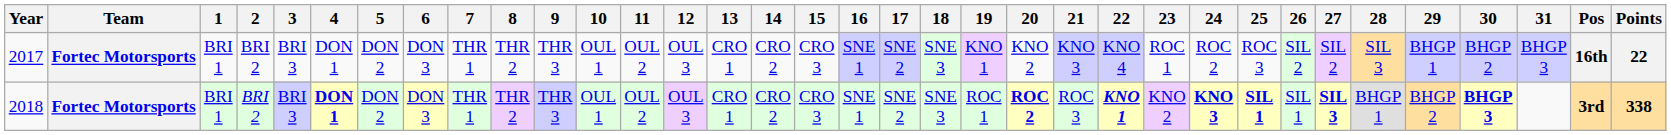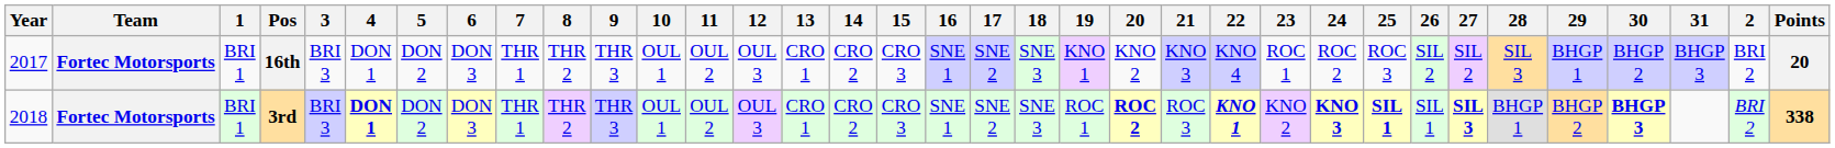 <table class="wikitable" style="text-align:center; font-size:85%">
 <tr>
 <th>Year</th>
 <th>Team</th>
 <th>1</th>
-<th>2</th>
+<th>Pos</th>
 <th>3</th>
 <th>4</th>
 <th>5</th>
 <th>6</th>
 <th>7</th>
 <th>8</th>
 <th>9</th>
 <th>10</th>
 <th>11</th>
 <th>12</th>
 <th>13</th>
 <th>14</th>
 <th>15</th>
 <th>16</th>
 <th>17</th>
 <th>18</th>
 <th>19</th>
 <th>20</th>
 <th>21</th>
 <th>22</th>
 <th>23</th>
 <th>24</th>
 <th>25</th>
 <th>26</th>
 <th>27</th>
 <th>28</th>
 <th>29</th>
 <th>30</th>
 <th>31</th>
-<th>Pos</th>
+<th>2</th>
 <th>Points</th>
 </tr>
 <tr>
 <td><a href='#'>2017</a></td>
 <th nowrap><a href='#'>Fortec Motorsports</a></th>
 <td style="background:#;"><a href='#'>BRI<br>1</a></td>
-<td style="background:#;"><a href='#'>BRI<br>2</a></td>
+<th>16th</th>
 <td style="background:#;"><a href='#'>BRI<br>3</a></td>
 <td style="background:#;"><a href='#'>DON<br>1</a></td>
 <td style="background:#;"><a href='#'>DON<br>2</a></td>
 <td style="background:#;"><a href='#'>DON<br>3</a></td>
 <td style="background:#;"><a href='#'>THR<br>1</a></td>
 <td style="background:#;"><a href='#'>THR<br>2</a></td>
 <td style="background:#;"><a href='#'>THR<br>3</a></td>
 <td style="background:#;"><a href='#'>OUL<br>1</a></td>
 <td style="background:#;"><a href='#'>OUL<br>2</a></td>
 <td style="background:#;"><a href='#'>OUL<br>3</a></td>
 <td style="background:#;"><a href='#'>CRO<br>1</a></td>
 <td style="background:#;"><a href='#'>CRO<br>2</a></td>
 <td style="background:#;"><a href='#'>CRO<br>3</a></td>
 <td style="background:#CFCFFF;"><a href='#'>SNE<br>1</a><br></td>
 <td style="background:#CFCFFF;"><a href='#'>SNE<br>2</a><br></td>
 <td style="background:#DFFFDF;"><a href='#'>SNE<br>3</a><br></td>
 <td style="background:#EFCFFF;"><a href='#'>KNO<br>1</a><br></td>
 <td style="background:#;"><a href='#'>KNO<br>2</a></td>
 <td style="background:#CFCFFF;"><a href='#'>KNO<br>3</a><br></td>
 <td style="background:#CFCFFF;"><a href='#'>KNO<br>4</a><br></td>
 <td style="background:#;"><a href='#'>ROC<br>1</a></td>
 <td style="background:#;"><a href='#'>ROC<br>2</a></td>
 <td style="background:#;"><a href='#'>ROC<br>3</a></td>
 <td style="background:#DFFFDF;"><a href='#'>SIL<br>2</a><br></td>
 <td style="background:#EFCFFF;"><a href='#'>SIL<br>2</a><br></td>
 <td style="background:#FFDF9F;"><a href='#'>SIL<br>3</a><br></td>
 <td style="background:#CFCFFF;"><a href='#'>BHGP<br>1</a><br></td>
 <td style="background:#CFCFFF;"><a href='#'>BHGP<br>2</a><br></td>
 <td style="background:#CFCFFF;"><a href='#'>BHGP<br>3</a><br></td>
-<th>16th</th>
-<th>22</th>
+<td style="background:#;"><a href='#'>BRI<br>2</a></td>
+<th>20</th>
 </tr>
 <tr>
 <td><a href='#'>2018</a></td>
 <th nowrap><a href='#'>Fortec Motorsports</a></th>
 <td style="background:#DFFFDF;"><a href='#'>BRI<br>1</a><br></td>
-<td style="background:#DFFFDF;"><em><a href='#'>BRI<br>2</a></em><br></td>
+<th style="background:#FFDF9F;">3rd</th>
 <td style="background:#CFCFFF;"><a href='#'>BRI<br>3</a><br></td>
 <td style="background:#FFFFBF;"><strong><a href='#'>DON<br>1</a></strong><br></td>
 <td style="background:#DFFFDF;"><a href='#'>DON<br>2</a><br></td>
 <td style="background:#FFFFBF;"><a href='#'>DON<br>3</a><br></td>
 <td style="background:#DFFFDF;"><a href='#'>THR<br>1</a><br></td>
 <td style="background:#EFCFFF;"><a href='#'>THR<br>2</a><br></td>
 <td style="background:#CFCFFF;"><a href='#'>THR<br>3</a><br></td>
 <td style="background:#DFFFDF;"><a href='#'>OUL<br>1</a><br></td>
 <td style="background:#DFFFDF;"><a href='#'>OUL<br>2</a><br></td>
 <td style="background:#EFCFFF;"><a href='#'>OUL<br>3</a><br></td>
 <td style="background:#DFFFDF;"><a href='#'>CRO<br>1</a><br></td>
 <td style="background:#DFFFDF;"><a href='#'>CRO<br>2</a><br></td>
 <td style="background:#DFFFDF;"><a href='#'>CRO<br>3</a><br></td>
 <td style="background:#DFFFDF;"><a href='#'>SNE<br>1</a><br></td>
 <td style="background:#DFFFDF;"><a href='#'>SNE<br>2</a><br></td>
 <td style="background:#DFFFDF;"><a href='#'>SNE<br>3</a><br></td>
 <td style="background:#DFFFDF;"><a href='#'>ROC<br>1</a><br></td>
 <td style="background:#FFFFBF;"><strong><a href='#'>ROC<br>2</a><br></strong></td>
 <td style="background:#DFFFDF;"><a href='#'>ROC<br>3</a><br></td>
 <td style="background:#FFFFBF;"><strong><em><a href='#'>KNO<br>1</a></em></strong><br></td>
 <td style="background:#EFCFFF;"><a href='#'>KNO<br>2</a><br></td>
 <td style="background:#FFFFBF;"><strong><a href='#'>KNO<br>3</a></strong><br></td>
 <td style="background:#FFFFBF;"><strong><a href='#'>SIL<br>1</a></strong><br></td>
 <td style="background:#DFFFDF;"><a href='#'>SIL<br>1</a><br></td>
 <td style="background:#FFFFBF;"><strong><a href='#'>SIL<br>3</a></strong><br></td>
 <td style="background:#DFDFDF;"><a href='#'>BHGP<br>1</a><br></td>
 <td style="background:#FFDF9F;"><a href='#'>BHGP<br>2</a><br></td>
 <td style="background:#FFFFBF;"><strong><a href='#'>BHGP<br>3</a></strong><br></td>
 <td></td>
-<th style="background:#FFDF9F;">3rd</th>
+<td style="background:#DFFFDF;"><em><a href='#'>BRI<br>2</a></em><br></td>
 <th style="background:#FFDF9F;">338</th>
 </tr>
 </table>
